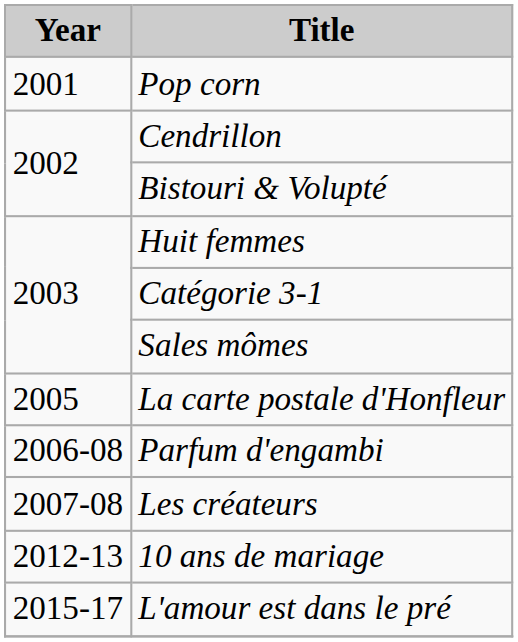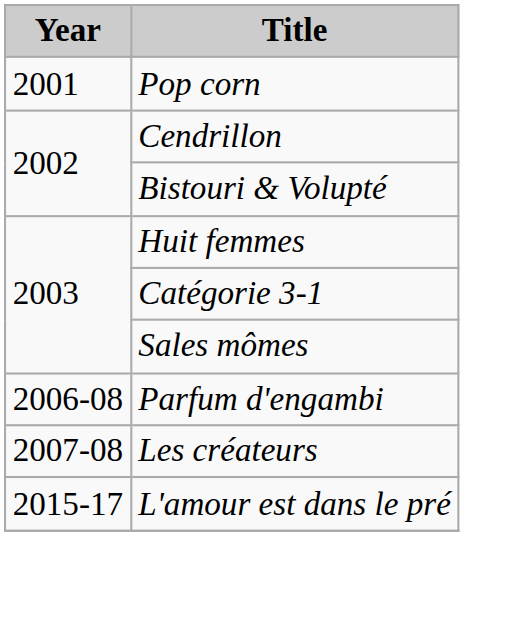 <table class="wikitable">
 <tr>
 <th style="background: #CCCCCC;">Year</th>
 <th style="background: #CCCCCC;">Title</th>
 </tr>
 <tr>
 <td>2001</td>
 <td><em>Pop corn</em></td>
 </tr>
 <tr>
 <td rowspan=2>2002</td>
 <td><em>Cendrillon</em></td>
 </tr>
 <tr>
 <td><em>Bistouri & Volupté</em></td>
 </tr>
 <tr>
 <td rowspan=3>2003</td>
 <td><em>Huit femmes</em></td>
 </tr>
 <tr>
 <td><em>Catégorie 3-1</em></td>
 </tr>
 <tr>
 <td><em>Sales mômes</em></td>
 </tr>
 <tr>
-<td>2005</td>
-<td><em>La carte postale d'Honfleur</em></td>
-</tr>
-<tr>
 <td>2006-08</td>
 <td><em>Parfum d'engambi</em></td>
 </tr>
 <tr>
 <td>2007-08</td>
 <td><em>Les créateurs</em></td>
 </tr>
 <tr>
-<td>2012-13</td>
-<td><em>10 ans de mariage</em></td>
-</tr>
-<tr>
 <td>2015-17</td>
 <td><em>L'amour est dans le pré</em></td>
 </tr>
 <tr>
 </tr>
 </table>
